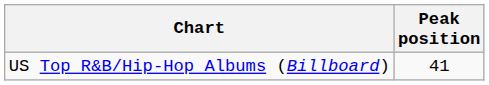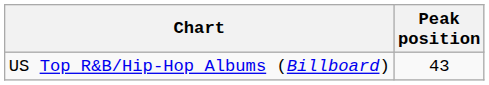 <table class="wikitable">
 <tr>
 <th>Chart</th>
 <th>Peak<br>position</th>
 </tr>
 <tr>
 <td>US <a href='#'>Top R&B/Hip-Hop Albums</a> (<em><a href='#'>Billboard</a></em>)</td>
-<td align=center>41</td>
+<td align=center>43</td>
 </tr>
 </table>
